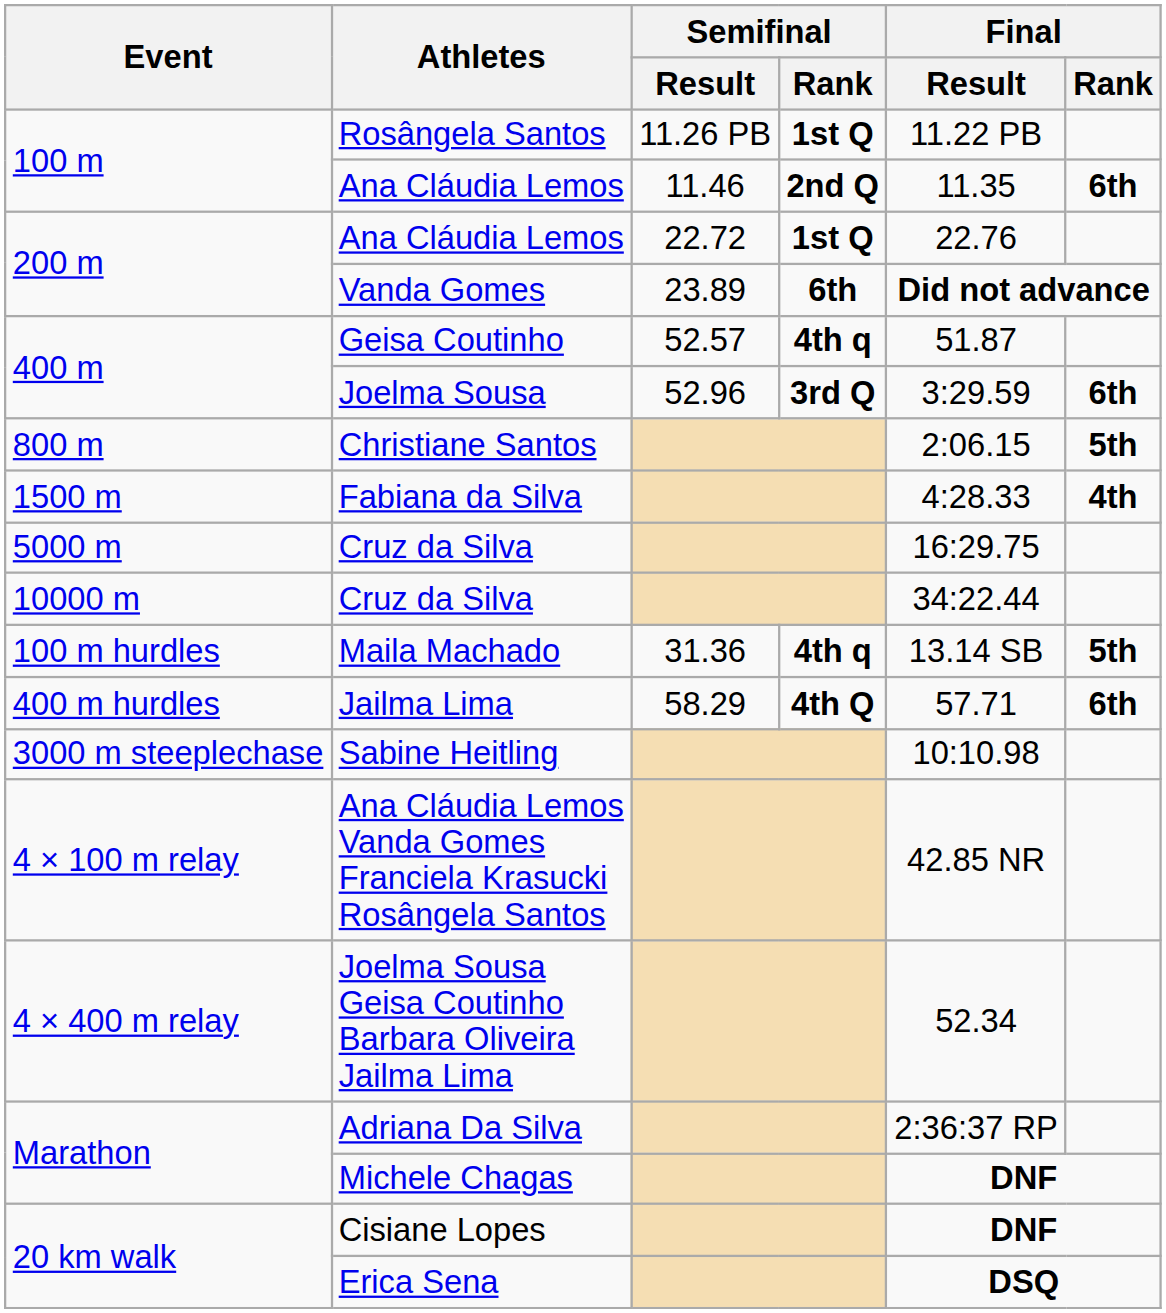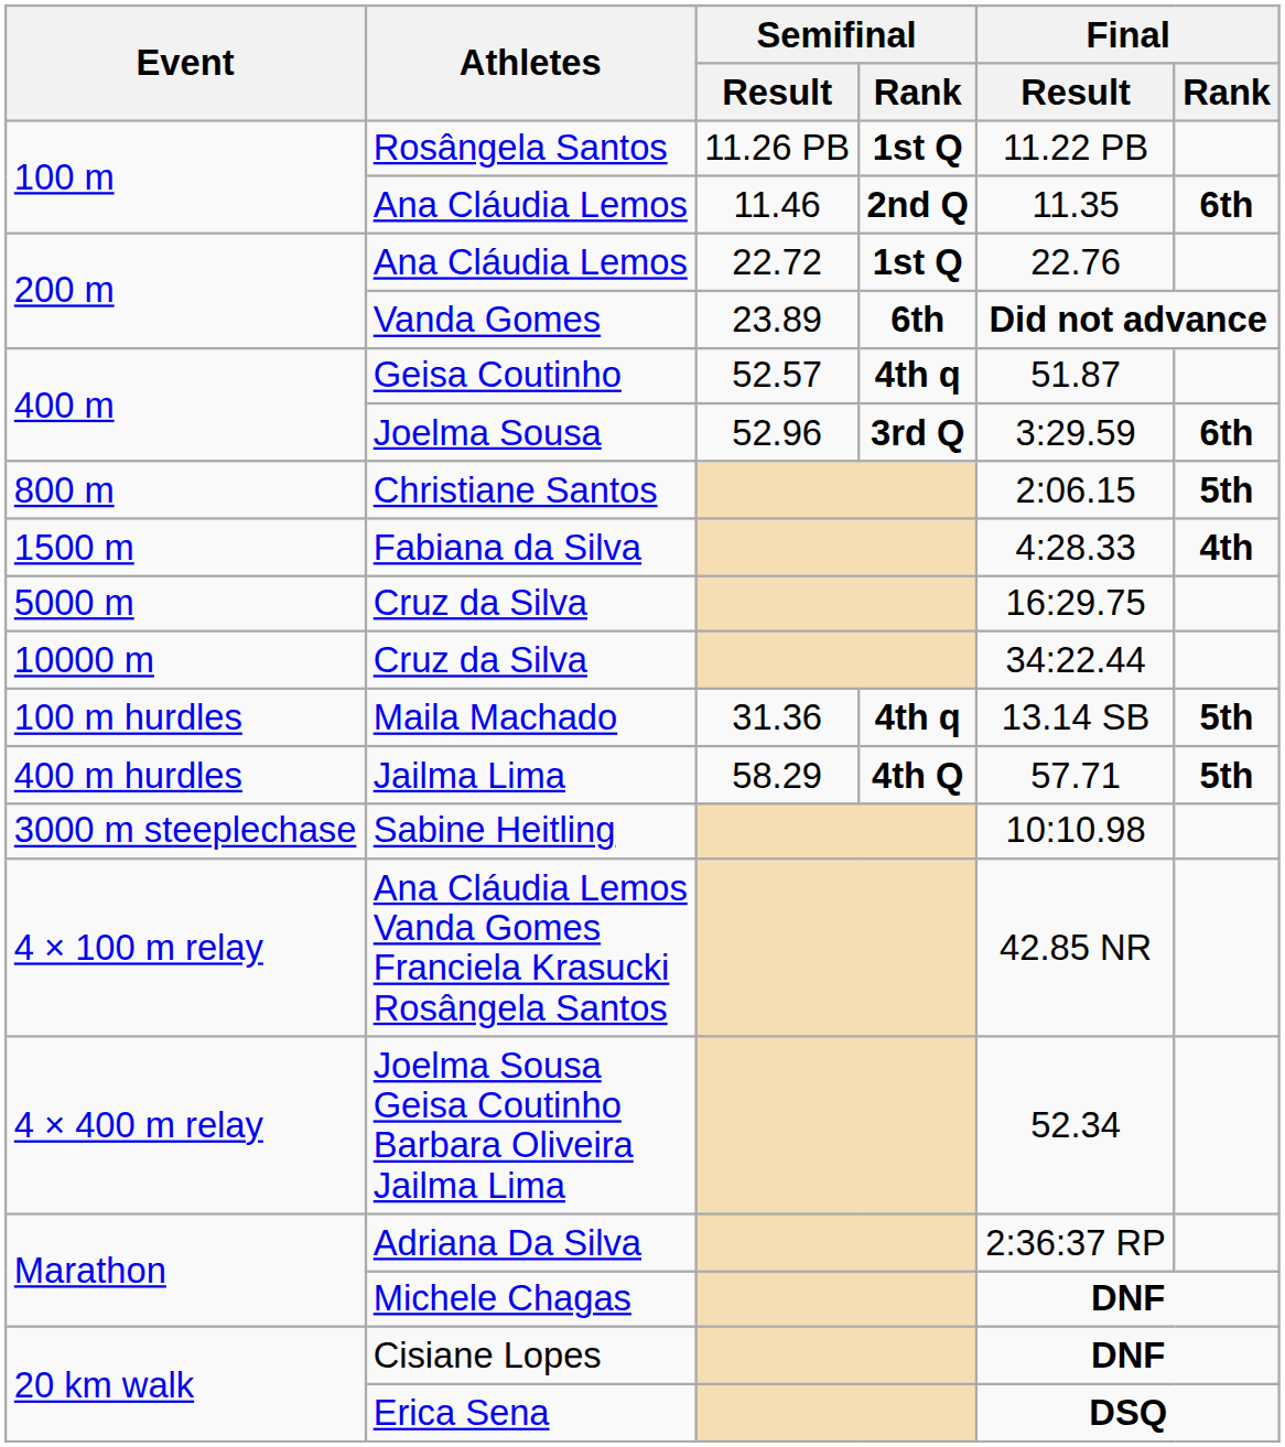 <table class="wikitable" style="font-size:90%">
 <tr>
 <th rowspan=2>Event</th>
 <th rowspan=2>Athletes</th>
 <th colspan=2>Semifinal</th>
 <th colspan=2>Final</th>
 </tr>
 <tr>
 <th>Result</th>
 <th>Rank</th>
 <th>Result</th>
 <th>Rank</th>
 </tr>
 <tr>
 <td rowspan=2><a href='#'>100 m</a></td>
 <td><a href='#'>Rosângela Santos</a></td>
 <td align=center>11.26 PB</td>
 <td align=center><strong>1st Q</strong></td>
 <td align=center>11.22 PB</td>
 <td align=center></td>
 </tr>
 <tr>
 <td><a href='#'>Ana Cláudia Lemos</a></td>
 <td align=center>11.46</td>
 <td align=center><strong>2nd Q</strong></td>
 <td align=center>11.35</td>
 <td align=center><strong>6th</strong></td>
 </tr>
 <tr>
 <td rowspan=2><a href='#'>200 m</a></td>
 <td><a href='#'>Ana Cláudia Lemos</a></td>
 <td align=center>22.72</td>
 <td align=center><strong>1st Q</strong></td>
 <td align=center>22.76</td>
 <td align=center></td>
 </tr>
 <tr>
 <td><a href='#'>Vanda Gomes</a></td>
 <td align=center>23.89</td>
 <td align=center><strong>6th</strong></td>
 <td align=center colspan=2><strong>Did not advance</strong></td>
 </tr>
 <tr>
 <td rowspan=2><a href='#'>400 m</a></td>
 <td><a href='#'>Geisa Coutinho</a></td>
 <td align=center>52.57</td>
 <td align=center><strong>4th q</strong></td>
 <td align=center>51.87</td>
 <td align=center></td>
 </tr>
 <tr>
 <td><a href='#'>Joelma Sousa</a></td>
 <td align=center>52.96</td>
 <td align=center><strong>3rd Q</strong></td>
 <td align=center>3:29.59</td>
 <td align=center><strong>6th</strong></td>
 </tr>
 <tr>
 <td><a href='#'>800 m</a></td>
 <td><a href='#'>Christiane Santos</a></td>
 <td align=center colspan=2 bgcolor=wheat></td>
 <td align=center>2:06.15</td>
 <td align=center><strong>5th</strong></td>
 </tr>
 <tr>
 <td><a href='#'>1500 m</a></td>
 <td><a href='#'>Fabiana da Silva</a></td>
 <td align=center colspan=2 bgcolor=wheat></td>
 <td align=center>4:28.33</td>
 <td align=center><strong>4th</strong></td>
 </tr>
 <tr>
 <td><a href='#'>5000 m</a></td>
 <td><a href='#'>Cruz da Silva</a></td>
 <td align=center colspan=2 bgcolor=wheat></td>
 <td align=center>16:29.75</td>
 <td align=center></td>
 </tr>
 <tr>
 <td><a href='#'>10000 m</a></td>
 <td><a href='#'>Cruz da Silva</a></td>
 <td colspan=2 bgcolor=wheat></td>
 <td align=center>34:22.44</td>
 <td align=center></td>
 </tr>
 <tr>
 <td><a href='#'>100 m hurdles</a></td>
 <td><a href='#'>Maila Machado</a></td>
 <td align=center>31.36</td>
 <td align=center><strong>4th q</strong></td>
 <td align=center>13.14 SB</td>
 <td align=center><strong>5th</strong></td>
 </tr>
 <tr>
 <td><a href='#'>400 m hurdles</a></td>
 <td><a href='#'>Jailma Lima</a></td>
 <td align=center>58.29</td>
 <td align=center><strong>4th Q</strong></td>
 <td align=center>57.71</td>
-<td align=center><strong>6th</strong></td>
+<td align=center><strong>5th</strong></td>
 </tr>
 <tr>
 <td><a href='#'>3000 m steeplechase</a></td>
 <td><a href='#'>Sabine Heitling</a></td>
 <td align=center bgcolor=wheat colspan=2></td>
 <td align=center>10:10.98</td>
 <td align=center></td>
 </tr>
 <tr>
 <td><a href='#'>4 × 100 m relay</a></td>
 <td><a href='#'>Ana Cláudia Lemos</a><br><a href='#'>Vanda Gomes</a><br><a href='#'>Franciela Krasucki</a><br><a href='#'>Rosângela Santos</a></td>
 <td align=center bgcolor=wheat colspan=2></td>
 <td align=center>42.85 NR</td>
 <td align=center></td>
 </tr>
 <tr>
 <td><a href='#'>4 × 400 m relay</a></td>
 <td><a href='#'>Joelma Sousa</a><br><a href='#'>Geisa Coutinho</a><br><a href='#'>Barbara Oliveira</a><br><a href='#'>Jailma Lima</a></td>
 <td align=center bgcolor=wheat colspan=2></td>
 <td align=center>52.34</td>
 <td align=center></td>
 </tr>
 <tr>
 <td rowspan=2><a href='#'>Marathon</a></td>
 <td><a href='#'>Adriana Da Silva</a></td>
 <td align=center colspan=2 bgcolor=wheat></td>
 <td align=center>2:36:37 RP</td>
 <td align=center></td>
 </tr>
 <tr>
 <td><a href='#'>Michele Chagas</a></td>
 <td align=center colspan=2 bgcolor=wheat></td>
 <td align=center colspan=2><strong>DNF</strong></td>
 </tr>
 <tr>
 <td rowspan=2><a href='#'>20 km walk</a></td>
 <td>Cisiane Lopes</td>
 <td align=center colspan=2 bgcolor=wheat></td>
 <td align=center colspan=2><strong>DNF</strong></td>
 </tr>
 <tr>
 <td><a href='#'>Erica Sena</a></td>
 <td align=center colspan=2 bgcolor=wheat></td>
 <td align=center colspan=2><strong>DSQ</strong></td>
 </tr>
 </table>
